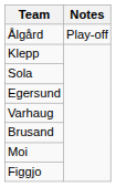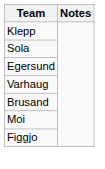 <table class="wikitable">
 <tr>
 <th>Team</th>
 <th>Notes</th>
-</tr>
-<tr>
-<td>Ålgård</td>
-<td>Play-off</td>
 </tr>
 <tr>
 <td>Klepp</td>
 </tr>
 <tr>
 <td>Sola</td>
 </tr>
 <tr>
 <td>Egersund</td>
 </tr>
 <tr>
 <td>Varhaug</td>
 </tr>
 <tr>
 <td>Brusand</td>
 </tr>
 <tr>
 <td>Moi</td>
 </tr>
 <tr>
 <td>Figgjo</td>
 </tr>
 </table>
